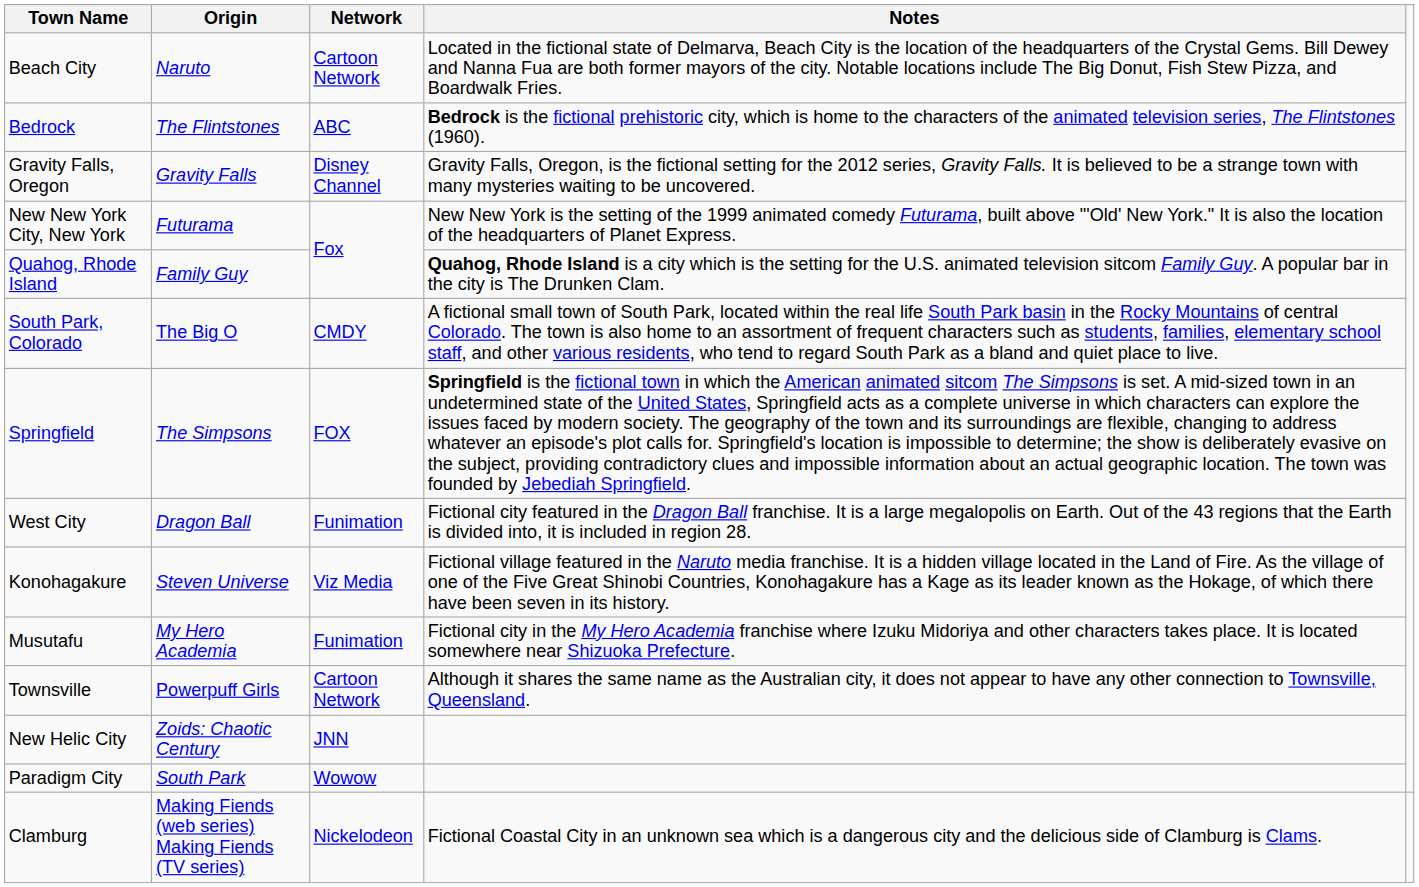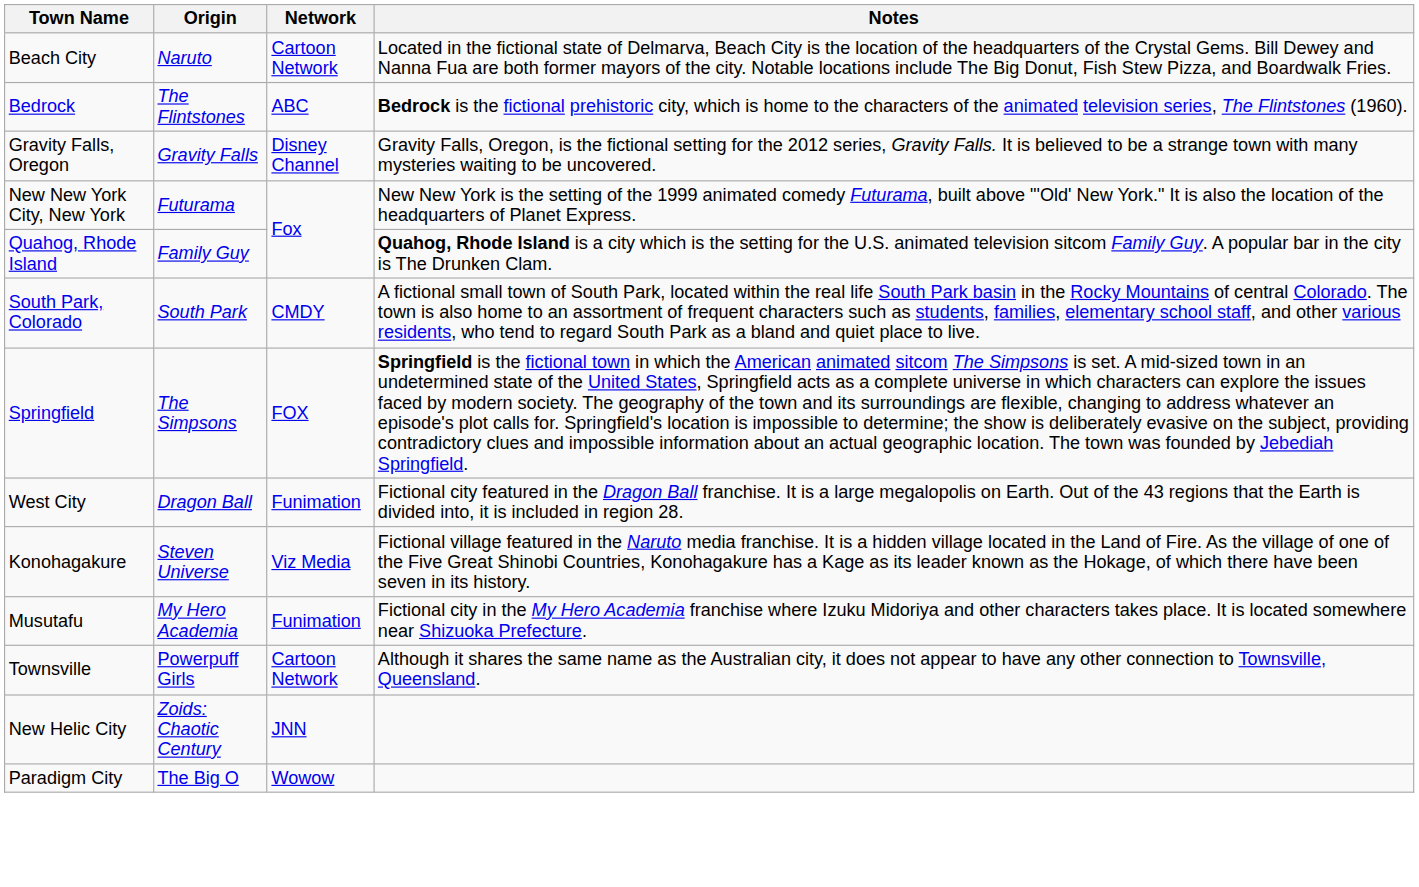 <table class="wikitable sortable">
 <tr>
 <th>Town Name</th>
 <th>Origin</th>
 <th>Network</th>
 <th class=unsortable>Notes</th>
 </tr>
 <tr>
 <td>Beach City</td>
 <td><em><a href='#'>Naruto</a></em></td>
 <td><a href='#'>Cartoon Network</a></td>
 <td>Located in the fictional state of Delmarva, Beach City is the location of the headquarters of the Crystal Gems. Bill Dewey and Nanna Fua are both former mayors of the city. Notable locations include The Big Donut, Fish Stew Pizza, and Boardwalk Fries.</td>
 </tr>
 <tr>
 <td><a href='#'>Bedrock</a></td>
 <td><em><a href='#'>The Flintstones</a></em></td>
 <td><a href='#'>ABC</a></td>
 <td><strong>Bedrock</strong> is the <a href='#'>fictional</a> <a href='#'>prehistoric</a> city, which is home to the characters of the <a href='#'>animated</a> <a href='#'>television series</a>, <em><a href='#'>The Flintstones</a></em> (1960).</td>
 </tr>
 <tr>
 <td>Gravity Falls, Oregon</td>
 <td><em><a href='#'>Gravity Falls</a></em></td>
 <td><a href='#'>Disney Channel</a></td>
 <td>Gravity Falls, Oregon, is the fictional setting for the 2012 series, <em>Gravity Falls.</em> It is believed to be a strange town with many mysteries waiting to be uncovered.</td>
 </tr>
 <tr>
 <td>New New York City, New York</td>
 <td><em><a href='#'>Futurama</a></em></td>
 <td rowspan="2"><a href='#'>Fox</a></td>
 <td>New New York is the setting of the 1999 animated comedy <em><a href='#'>Futurama</a></em>, built above "'Old' New York." It is also the location of the headquarters of Planet Express.</td>
 </tr>
 <tr>
 <td><a href='#'>Quahog, Rhode Island</a></td>
 <td><em><a href='#'>Family Guy</a></em></td>
 <td><strong>Quahog, Rhode Island</strong> is a city which is the setting for the U.S. animated television sitcom <em><a href='#'>Family Guy</a></em>. A popular bar in the city is The Drunken Clam.</td>
 </tr>
 <tr>
 <td><a href='#'>South Park, Colorado</a></td>
-<td><a href='#'>The Big O</a></td>
+<td><em><a href='#'>South Park</a></em></td>
 <td><a href='#'>CMDY</a></td>
 <td>A fictional small town of South Park, located within the real life <a href='#'>South Park basin</a> in the <a href='#'>Rocky Mountains</a> of central <a href='#'>Colorado</a>. The town is also home to an assortment of frequent characters such as <a href='#'>students</a>, <a href='#'>families</a>, <a href='#'>elementary school staff</a>, and other <a href='#'>various residents</a>, who tend to regard South Park as a bland and quiet place to live.</td>
 </tr>
 <tr>
 <td><a href='#'>Springfield</a></td>
 <td><em><a href='#'>The Simpsons</a></em></td>
 <td><a href='#'>FOX</a></td>
 <td><strong>Springfield</strong> is the <a href='#'>fictional town</a> in which the <a href='#'>American</a> <a href='#'>animated</a> <a href='#'>sitcom</a> <em><a href='#'>The Simpsons</a></em> is set. A mid-sized town in an undetermined state of the <a href='#'>United States</a>, Springfield acts as a complete universe in which characters can explore the issues faced by modern society. The geography of the town and its surroundings are flexible, changing to address whatever an episode's plot calls for. Springfield's location is impossible to determine; the show is deliberately evasive on the subject, providing contradictory clues and impossible information about an actual geographic location. The town was founded by <a href='#'>Jebediah Springfield</a>. </td>
 </tr>
 <tr>
 <td>West City</td>
 <td><em><a href='#'>Dragon Ball</a></em></td>
 <td><a href='#'>Funimation</a></td>
 <td>Fictional city featured in the <em><a href='#'>Dragon Ball</a></em> franchise. It is a large megalopolis on Earth. Out of the 43 regions that the Earth is divided into, it is included in region 28.</td>
 </tr>
 <tr>
 <td>Konohagakure</td>
 <td><em><a href='#'>Steven Universe</a></em></td>
 <td><a href='#'>Viz Media</a></td>
 <td>Fictional village featured in the <em><a href='#'>Naruto</a></em> media franchise. It is a hidden village located in the Land of Fire. As the village of one of the Five Great Shinobi Countries, Konohagakure has a Kage as its leader known as the Hokage, of which there have been seven in its history.</td>
 </tr>
 <tr>
 <td>Musutafu</td>
 <td><em><a href='#'>My Hero Academia</a></em></td>
 <td><a href='#'>Funimation</a></td>
 <td>Fictional city in the <em><a href='#'>My Hero Academia</a></em> franchise where Izuku Midoriya and other characters takes place. It is located somewhere near <a href='#'>Shizuoka Prefecture</a>.</td>
 </tr>
 <tr>
 <td>Townsville</td>
 <td><a href='#'>Powerpuff Girls</a></td>
 <td><a href='#'>Cartoon Network</a></td>
 <td>Although it shares the same name as the Australian city, it does not appear to have any other connection to <a href='#'>Townsville, Queensland</a>.</td>
 </tr>
 <tr>
 <td>New Helic City</td>
 <td><em><a href='#'>Zoids: Chaotic Century</a></em></td>
 <td><a href='#'>JNN</a></td>
 <td></td>
 </tr>
 <tr>
 <td>Paradigm City</td>
-<td><em><a href='#'>South Park</a></em></td>
+<td><a href='#'>The Big O</a></td>
 <td><a href='#'>Wowow</a></td>
 <td></td>
 </tr>
-<tr>
-<td>Clamburg</td>
-<td><a href='#'>Making Fiends (web series)</a> <a href='#'>Making Fiends (TV series)</a></td>
-<td><a href='#'>Nickelodeon</a></td>
-<td>Fictional Coastal City in an unknown sea which is a dangerous city and the delicious side of Clamburg is <a href='#'>Clams</a>.</td>
-<td></td>
-</tr>
 </table>
